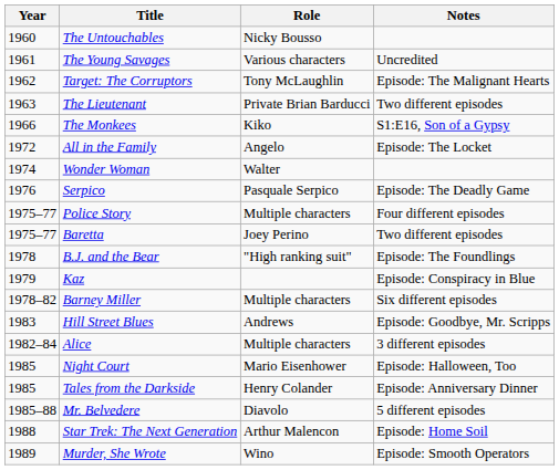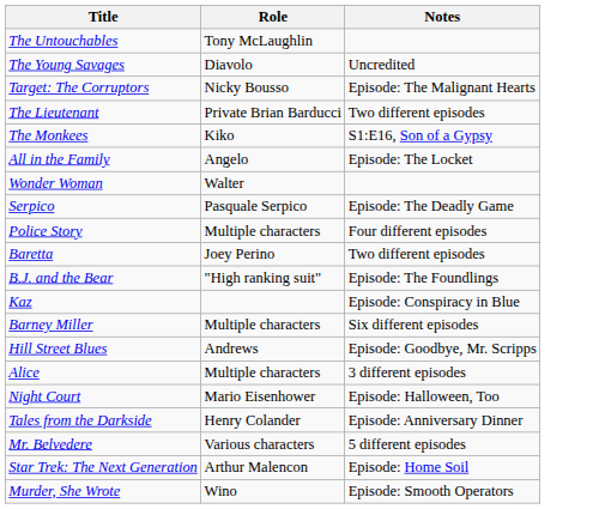 <table class="wikitable sortable">
 <tr>
-<th>Year</th>
 <th>Title</th>
 <th>Role</th>
 <th class="unsortable">Notes</th>
 </tr>
 <tr>
-<td>1960</td>
 <td><em><a href='#'>The Untouchables</a></em></td>
-<td>Nicky Bousso</td>
+<td>Tony McLaughlin</td>
 <td></td>
 </tr>
 <tr>
-<td>1961</td>
 <td><em><a href='#'>The Young Savages</a></em></td>
-<td>Various characters</td>
+<td>Diavolo</td>
 <td>Uncredited</td>
 </tr>
 <tr>
-<td>1962</td>
 <td><em><a href='#'>Target: The Corruptors</a></em></td>
-<td>Tony McLaughlin</td>
+<td>Nicky Bousso</td>
 <td>Episode: The Malignant Hearts</td>
 </tr>
 <tr>
-<td>1963</td>
 <td><em><a href='#'>The Lieutenant</a></em></td>
 <td>Private Brian Barducci</td>
 <td>Two different episodes</td>
 </tr>
 <tr>
-<td>1966</td>
 <td><em><a href='#'>The Monkees</a></em></td>
 <td>Kiko</td>
 <td>S1:E16, <a href='#'>Son of a Gypsy</a></td>
 </tr>
 <tr>
-<td>1972</td>
 <td><em><a href='#'>All in the Family</a></em></td>
 <td>Angelo</td>
 <td>Episode: The Locket</td>
 </tr>
 <tr>
-<td>1974</td>
 <td><em><a href='#'>Wonder Woman</a></em></td>
 <td>Walter</td>
 <td></td>
 </tr>
 <tr>
-<td>1976</td>
 <td><em><a href='#'>Serpico</a></em></td>
 <td>Pasquale Serpico</td>
 <td>Episode: The Deadly Game</td>
 </tr>
 <tr>
-<td>1975–77</td>
 <td><em><a href='#'>Police Story</a></em></td>
 <td>Multiple characters</td>
 <td>Four different episodes</td>
 </tr>
 <tr>
-<td>1975–77</td>
 <td><em><a href='#'>Baretta</a></em></td>
 <td>Joey Perino</td>
 <td>Two different episodes</td>
 </tr>
 <tr>
-<td>1978</td>
 <td><em><a href='#'>B.J. and the Bear</a></em></td>
 <td>"High ranking suit"</td>
 <td>Episode: The Foundlings</td>
 </tr>
 <tr>
-<td>1979</td>
 <td><em><a href='#'>Kaz</a></em></td>
 <td></td>
 <td>Episode: Conspiracy in Blue</td>
 </tr>
 <tr>
-<td>1978–82</td>
 <td><em><a href='#'>Barney Miller</a></em></td>
 <td>Multiple characters</td>
 <td>Six different episodes</td>
 </tr>
 <tr>
-<td>1983</td>
 <td><em><a href='#'>Hill Street Blues</a></em></td>
 <td>Andrews</td>
 <td>Episode: Goodbye, Mr. Scripps</td>
 </tr>
 <tr>
-<td>1982–84</td>
 <td><em><a href='#'>Alice</a></em></td>
 <td>Multiple characters</td>
 <td>3 different episodes</td>
 </tr>
 <tr>
-<td>1985</td>
 <td><em><a href='#'>Night Court</a></em></td>
 <td>Mario Eisenhower</td>
 <td>Episode: Halloween, Too</td>
 </tr>
 <tr>
-<td>1985</td>
 <td><em><a href='#'>Tales from the Darkside</a></em></td>
 <td>Henry Colander</td>
 <td>Episode: Anniversary Dinner</td>
 </tr>
 <tr>
-<td>1985–88</td>
 <td><em><a href='#'>Mr. Belvedere</a></em></td>
-<td>Diavolo</td>
+<td>Various characters</td>
 <td>5 different episodes</td>
 </tr>
 <tr>
-<td>1988</td>
 <td><em><a href='#'>Star Trek: The Next Generation</a></em></td>
 <td>Arthur Malencon</td>
 <td>Episode: <a href='#'>Home Soil</a></td>
 </tr>
 <tr>
-<td>1989</td>
 <td><em><a href='#'>Murder, She Wrote</a></em></td>
 <td>Wino</td>
 <td>Episode: Smooth Operators</td>
 </tr>
 </table>
